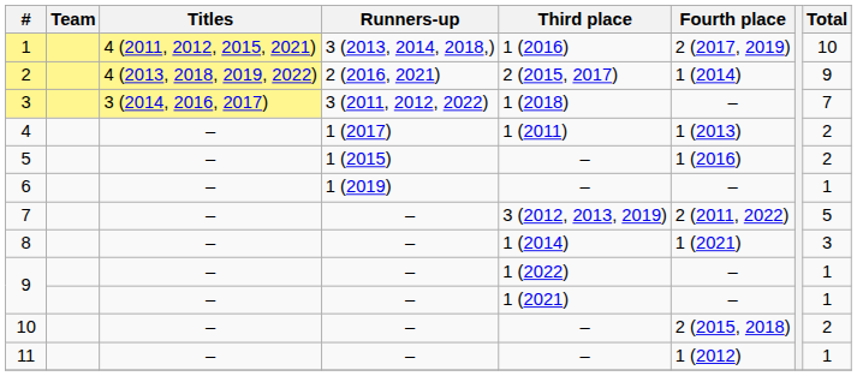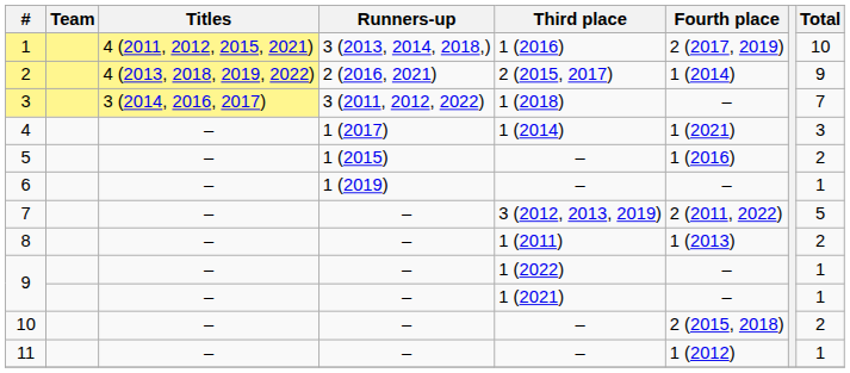 <table class="wikitable">
 <tr>
 <th width=30>#</th>
 <th>Team</th>
 <th>Titles</th>
 <th>Runners-up</th>
 <th>Third place</th>
 <th>Fourth place</th>
 <th rowspan="13"></th>
 <th>Total</th>
 </tr>
 <tr>
 <td align="center" bgcolor=#FFF68F>1</td>
 <td bgcolor=#FFF68F></td>
 <td bgcolor=#FFF68F>4 (<a href='#'>2011</a>, <a href='#'>2012</a>, <a href='#'>2015</a>, <a href='#'>2021</a>)</td>
 <td>3 (<a href='#'>2013</a>, <a href='#'>2014</a>, <a href='#'>2018</a>,)</td>
 <td>1 (<a href='#'>2016</a>)</td>
 <td>2 (<a href='#'>2017</a>, <a href='#'>2019</a>)</td>
 <td align="center">10</td>
 </tr>
 <tr>
 <td align="center" bgcolor=#FFF68F>2</td>
 <td bgcolor=#FFF68F></td>
 <td bgcolor=#FFF68F>4 (<a href='#'>2013</a>, <a href='#'>2018</a>, <a href='#'>2019</a>, <a href='#'>2022</a>)</td>
 <td>2 (<a href='#'>2016</a>, <a href='#'>2021</a>)</td>
 <td>2 (<a href='#'>2015</a>, <a href='#'>2017</a>)</td>
 <td>1 (<a href='#'>2014</a>)</td>
 <td align="center">9</td>
 </tr>
 <tr>
 <td align="center" bgcolor=#FFF68F>3</td>
 <td bgcolor=#FFF68F></td>
 <td bgcolor=#FFF68F>3 (<a href='#'>2014</a>, <a href='#'>2016</a>, <a href='#'>2017</a>)</td>
 <td>3 (<a href='#'>2011</a>, <a href='#'>2012</a>, <a href='#'>2022</a>)</td>
 <td>1 (<a href='#'>2018</a>)</td>
 <td align="center">–</td>
 <td align="center">7</td>
 </tr>
 <tr>
 <td align="center">4</td>
 <td></td>
 <td align="center">–</td>
 <td>1 (<a href='#'>2017</a>)</td>
-<td>1 (<a href='#'>2011</a>)</td>
-<td>1 (<a href='#'>2013</a>)</td>
-<td align="center">2</td>
+<td>1 (<a href='#'>2014</a>)</td>
+<td>1 (<a href='#'>2021</a>)</td>
+<td align="center">3</td>
 </tr>
 <tr>
 <td align="center">5</td>
 <td></td>
 <td align="center">–</td>
 <td>1 (<a href='#'>2015</a>)</td>
 <td align="center">–</td>
 <td>1 (<a href='#'>2016</a>)</td>
 <td align="center">2</td>
 </tr>
 <tr>
 <td align="center">6</td>
 <td></td>
 <td align="center">–</td>
 <td>1 (<a href='#'>2019</a>)</td>
 <td align="center">–</td>
 <td align="center">–</td>
 <td align="center">1</td>
 </tr>
 <tr>
 <td align="center">7</td>
 <td></td>
 <td align="center">–</td>
 <td align="center">–</td>
 <td>3 (<a href='#'>2012</a>, <a href='#'>2013</a>, <a href='#'>2019</a>)</td>
 <td>2 (<a href='#'>2011</a>, <a href='#'>2022</a>)</td>
 <td align="center">5</td>
 </tr>
 <tr>
 <td align="center">8</td>
 <td></td>
 <td align="center">–</td>
 <td align="center">–</td>
-<td>1 (<a href='#'>2014</a>)</td>
-<td>1 (<a href='#'>2021</a>)</td>
-<td align="center">3</td>
+<td>1 (<a href='#'>2011</a>)</td>
+<td>1 (<a href='#'>2013</a>)</td>
+<td align="center">2</td>
 </tr>
 <tr>
 <td align="center" rowspan=2>9</td>
 <td></td>
 <td align="center">–</td>
 <td align="center">–</td>
 <td>1 (<a href='#'>2022</a>)</td>
 <td align="center">–</td>
 <td align="center">1</td>
 </tr>
 <tr>
 <td></td>
 <td align="center">–</td>
 <td align="center">–</td>
 <td>1 (<a href='#'>2021</a>)</td>
 <td align="center">–</td>
 <td align="center">1</td>
 </tr>
 <tr>
 <td align="center">10</td>
 <td></td>
 <td align="center">–</td>
 <td align="center">–</td>
 <td align="center">–</td>
 <td>2 (<a href='#'>2015</a>, <a href='#'>2018</a>)</td>
 <td align="center">2</td>
 </tr>
 <tr>
 <td align="center">11</td>
 <td></td>
 <td align="center">–</td>
 <td align="center">–</td>
 <td align="center">–</td>
 <td>1 (<a href='#'>2012</a>)</td>
 <td align="center">1</td>
 </tr>
 <tr>
 </tr>
 </table>
